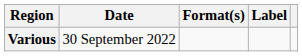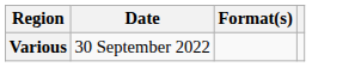 <table class="wikitable plainrowheaders">
 <tr>
 <th scope="col">Region</th>
 <th scope="col">Date</th>
 <th scope="col">Format(s)</th>
-<th scope="col">Label</th>
 <th scope="col"></th>
 </tr>
 <tr>
 <th scope="row">Various</th>
 <td>30 September 2022</td>
 <td></td>
-<td></td>
 <td align="center"></td>
 </tr>
 </table>
